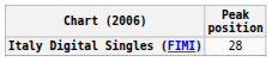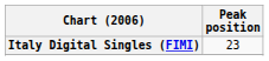 <table class="wikitable sortable plainrowheaders">
 <tr>
 <th>Chart (2006)</th>
 <th>Peak<br>position</th>
 </tr>
 <tr>
 <th scope="row">Italy Digital Singles (<a href='#'>FIMI</a>)</th>
-<td style="text-align:center;">28</td>
+<td style="text-align:center;">23</td>
 </tr>
 <tr>
 </tr>
 <tr>
 </tr>
 </table>
